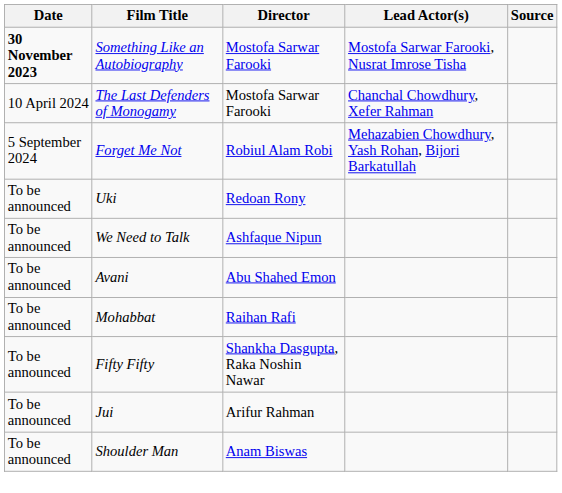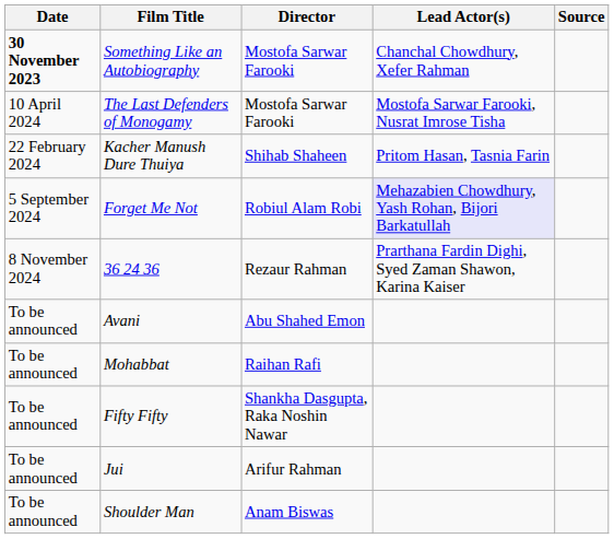 <table class="wikitable">
 <tr>
 <th>Date</th>
 <th>Film Title</th>
 <th>Director</th>
 <th>Lead Actor(s)</th>
 <th>Source</th>
 </tr>
 <tr>
 <td><strong>30 November 2023</strong></td>
 <td><a href='#'><em>Something Like an Autobiography</em></a></td>
 <td><a href='#'>Mostofa Sarwar Farooki</a></td>
-<td><a href='#'>Mostofa Sarwar Farooki</a>, <a href='#'>Nusrat Imrose Tisha</a></td>
+<td><a href='#'>Chanchal Chowdhury</a>, <a href='#'>Xefer Rahman</a></td>
 <td></td>
 </tr>
 <tr>
 <td>10 April 2024</td>
 <td><em><a href='#'>The Last Defenders of Monogamy</a></em></td>
 <td>Mostofa Sarwar Farooki</td>
-<td><a href='#'>Chanchal Chowdhury</a>, <a href='#'>Xefer Rahman</a></td>
+<td><a href='#'>Mostofa Sarwar Farooki</a>, <a href='#'>Nusrat Imrose Tisha</a></td>
+<td></td>
+</tr>
+<tr>
+<td>22 February 2024</td>
+<td><em>Kacher Manush Dure Thuiya</em></td>
+<td><a href='#'>Shihab Shaheen</a></td>
+<td><a href='#'>Pritom Hasan</a>, <a href='#'>Tasnia Farin</a></td>
 <td></td>
 </tr>
 <tr>
 <td>5 September 2024</td>
 <td><em><a href='#'>Forget Me Not</a></em></td>
 <td><a href='#'>Robiul Alam Robi</a></td>
-<td><a href='#'>Mehazabien Chowdhury</a>, <a href='#'>Yash Rohan</a>, <a href='#'>Bijori Barkatullah</a></td>
+<td style="background: lavender;"><a href='#'>Mehazabien Chowdhury</a>, <a href='#'>Yash Rohan</a>, <a href='#'>Bijori Barkatullah</a></td>
 <td></td>
 </tr>
 <tr>
-<td>To be announced</td>
-<td><em>Uki</em></td>
-<td><a href='#'>Redoan Rony</a></td>
-<td></td>
-<td></td>
-</tr>
-<tr>
-<td>To be announced</td>
-<td><em>We Need to Talk</em></td>
-<td><a href='#'>Ashfaque Nipun</a></td>
-<td></td>
+<td>8 November 2024</td>
+<td><em><a href='#'>36 24 36</a></em></td>
+<td>Rezaur Rahman</td>
+<td><a href='#'>Prarthana Fardin Dighi</a>, Syed Zaman Shawon, Karina Kaiser</td>
 <td></td>
 </tr>
 <tr>
 <td>To be announced</td>
 <td><em>Avani</em></td>
 <td><a href='#'>Abu Shahed Emon</a></td>
 <td></td>
 <td></td>
 </tr>
 <tr>
 <td>To be announced</td>
 <td><em>Mohabbat</em></td>
 <td><a href='#'>Raihan Rafi</a></td>
 <td></td>
 <td></td>
 </tr>
 <tr>
 <td>To be announced</td>
 <td><em>Fifty Fifty</em></td>
 <td><a href='#'>Shankha Dasgupta</a>, Raka Noshin Nawar</td>
 <td></td>
 <td></td>
 </tr>
 <tr>
 <td>To be announced</td>
 <td><em>Jui</em></td>
 <td>Arifur Rahman</td>
 <td></td>
 <td></td>
 </tr>
 <tr>
 <td>To be announced</td>
 <td><em>Shoulder Man</em></td>
 <td><a href='#'>Anam Biswas</a></td>
 <td></td>
 <td></td>
 </tr>
 </table>
